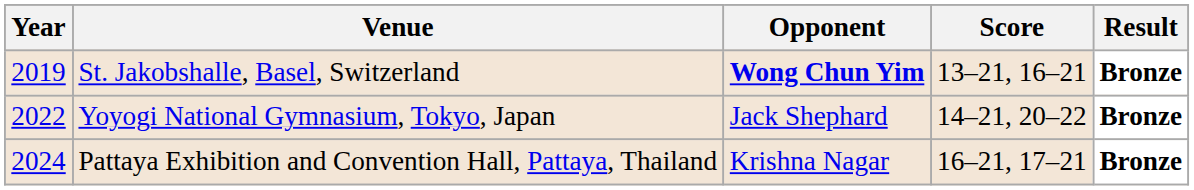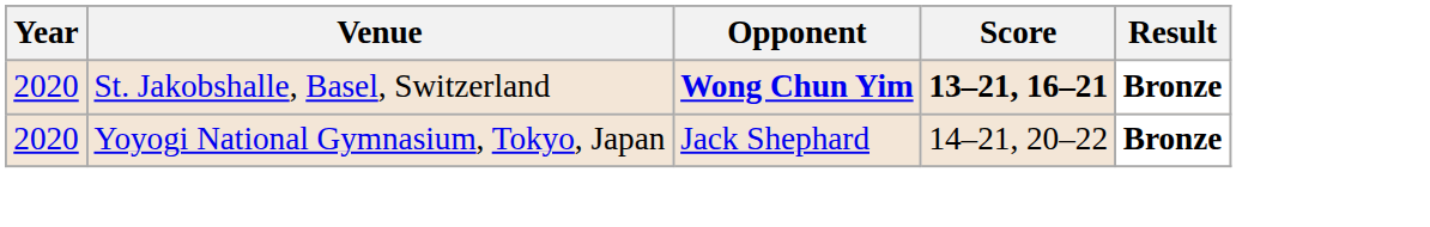 <table class="sortable wikitable" style="font-size: 90%;">
 <tr>
 <th>Year</th>
 <th>Venue</th>
 <th>Opponent</th>
 <th>Score</th>
 <th>Result</th>
 </tr>
 <tr style="background:#F3E6D7">
-<td align="center"><a href='#'>2019</a></td>
+<td align="center"><a href='#'>2020</a></td>
 <td align="left"><a href='#'>St. Jakobshalle</a>, <a href='#'>Basel</a>, Switzerland</td>
 <td align="left"><strong> <a href='#'>Wong Chun Yim</a></strong></td>
-<td align="left">13–21, 16–21</td>
+<td align="left"><strong>13–21, 16–21</strong></td>
 <td style="text-align:left; background:white"> <strong>Bronze</strong></td>
 </tr>
 <tr style="background:#F3E6D7">
-<td align="center"><a href='#'>2022</a></td>
+<td align="center"><a href='#'>2020</a></td>
 <td align="left"><a href='#'>Yoyogi National Gymnasium</a>, <a href='#'>Tokyo</a>, Japan</td>
 <td align="left"> <a href='#'>Jack Shephard</a></td>
 <td align="left">14–21, 20–22</td>
 <td style="text-align:left; background:white"> <strong>Bronze</strong></td>
 </tr>
-<tr style="background:#F3E6D7">
-<td align="center"><a href='#'>2024</a></td>
-<td align="left">Pattaya Exhibition and Convention Hall, <a href='#'>Pattaya</a>, Thailand</td>
-<td align="left"> <a href='#'>Krishna Nagar</a></td>
-<td align="left">16–21, 17–21</td>
-<td style="text-align:left; background:white"> <strong>Bronze</strong></td>
-</tr>
 </table>
